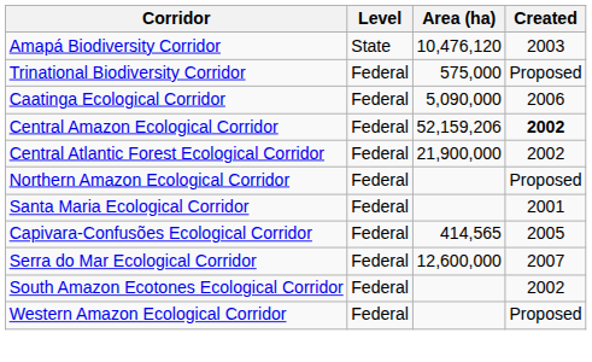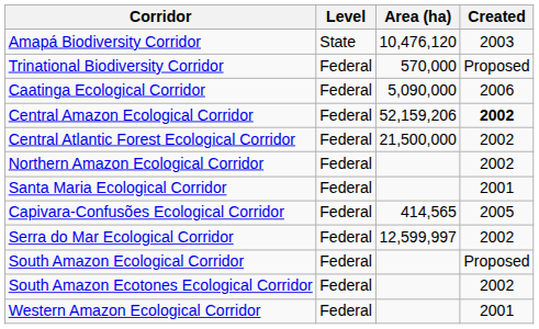 <table class="wikitable sortable">
 <tr>
 <th>Corridor</th>
 <th>Level</th>
 <th>Area (ha)</th>
 <th>Created</th>
 </tr>
 <tr>
 <td><a href='#'>Amapá Biodiversity Corridor</a></td>
 <td>State</td>
 <td style="text-align:right;">10,476,120</td>
 <td style="text-align:center;">2003</td>
 </tr>
 <tr>
 <td><a href='#'>Trinational Biodiversity Corridor</a></td>
 <td>Federal</td>
-<td style="text-align:right;">575,000</td>
+<td style="text-align:right;">570,000</td>
 <td style="text-align:center;">Proposed</td>
 </tr>
 <tr>
 <td><a href='#'>Caatinga Ecological Corridor</a></td>
 <td>Federal</td>
 <td style="text-align:right;">5,090,000</td>
 <td style="text-align:center;">2006</td>
 </tr>
 <tr>
 <td><a href='#'>Central Amazon Ecological Corridor</a></td>
 <td>Federal</td>
 <td style="text-align:right;">52,159,206</td>
 <td style="text-align:center;"><strong>2002</strong></td>
 </tr>
 <tr>
 <td><a href='#'>Central Atlantic Forest Ecological Corridor</a></td>
 <td>Federal</td>
-<td style="text-align:right;">21,900,000</td>
+<td style="text-align:right;">21,500,000</td>
 <td style="text-align:center;">2002</td>
 </tr>
 <tr>
 <td><a href='#'>Northern Amazon Ecological Corridor</a></td>
 <td>Federal</td>
 <td style="text-align:right;"></td>
-<td style="text-align:center;">Proposed</td>
+<td style="text-align:center;">2002</td>
 </tr>
 <tr>
 <td><a href='#'>Santa Maria Ecological Corridor</a></td>
 <td>Federal</td>
 <td style="text-align:right;"></td>
 <td style="text-align:center;">2001</td>
 </tr>
 <tr>
 <td><a href='#'>Capivara-Confusões Ecological Corridor</a></td>
 <td>Federal</td>
 <td style="text-align:right;">414,565</td>
 <td style="text-align:center;">2005</td>
 </tr>
 <tr>
 <td><a href='#'>Serra do Mar Ecological Corridor</a></td>
 <td>Federal</td>
-<td style="text-align:right;">12,600,000</td>
-<td style="text-align:center;">2007</td>
+<td style="text-align:right;">12,599,997</td>
+<td style="text-align:center;">2002</td>
+</tr>
+<tr>
+<td><a href='#'>South Amazon Ecological Corridor</a></td>
+<td>Federal</td>
+<td style="text-align:right;"></td>
+<td style="text-align:center;">Proposed</td>
 </tr>
 <tr>
 <td><a href='#'>South Amazon Ecotones Ecological Corridor</a></td>
 <td>Federal</td>
 <td style="text-align:right;"></td>
 <td style="text-align:center;">2002</td>
 </tr>
 <tr>
 <td><a href='#'>Western Amazon Ecological Corridor</a></td>
 <td>Federal</td>
 <td style="text-align:right;"></td>
-<td style="text-align:center;">Proposed</td>
+<td style="text-align:center;">2001</td>
 </tr>
 </table>
